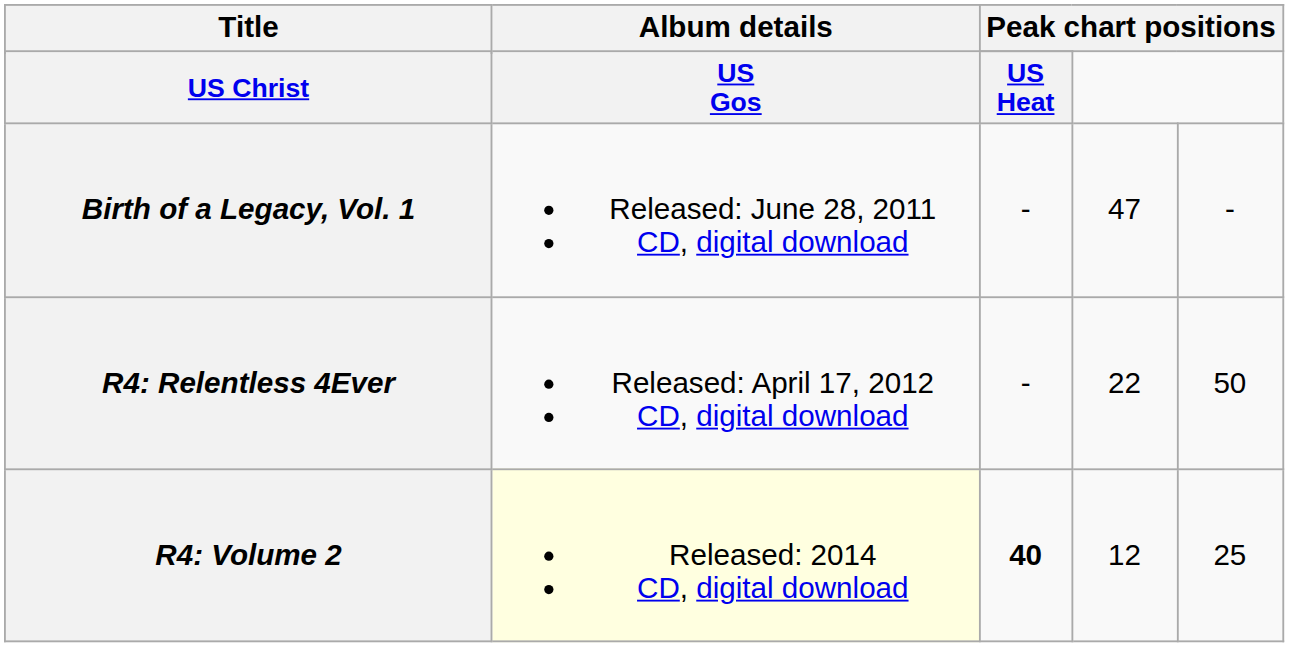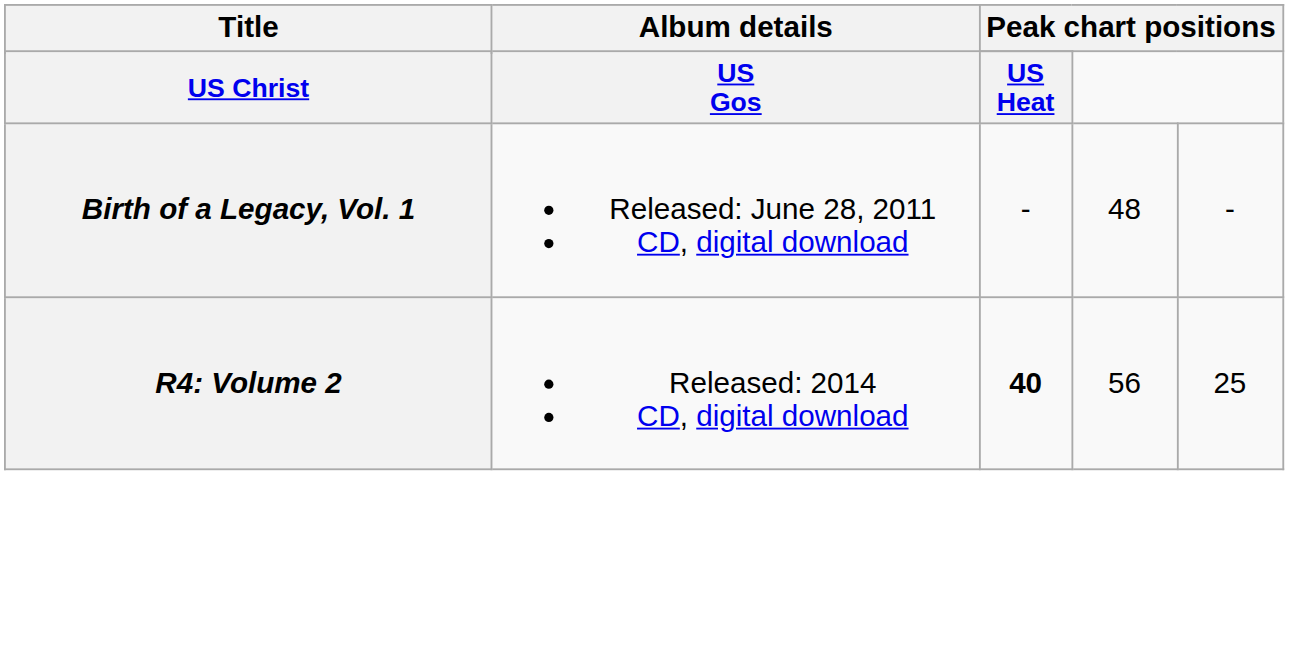 <table class="wikitable plainrowheaders" style="text-align:center;">
 <tr>
 <th scope="col" rowspan="2" style="width:16em;">Title</th>
 <th scope="col" rowspan="2" style="width:16em;">Album details</th>
 <th scope="col" colspan="3">Peak chart positions</th>
 </tr>
 <tr>
 </tr>
 <tr>
 <th style="width:3em; font-size:90%"><a href='#'>US Christ</a></th>
 <th style="width:3em; font-size:90%"><a href='#'>US<br>Gos</a></th>
 <th style="width:3em; font-size:90%"><a href='#'>US Heat</a></th>
 </tr>
 <tr>
 <th scope="row"><em>Birth of a Legacy, Vol. 1</em></th>
 <td><br><ul><li>Released: June 28, 2011</li><li><a href='#'>CD</a>, <a href='#'>digital download</a></li></ul></td>
 <td>-</td>
-<td>47</td>
+<td>48</td>
 <td>-</td>
 </tr>
 <tr>
-<th scope="row"><em>R4: Relentless 4Ever</em></th>
-<td><br><ul><li>Released: April 17, 2012</li><li><a href='#'>CD</a>, <a href='#'>digital download</a></li></ul></td>
-<td>-</td>
-<td>22</td>
-<td>50</td>
-</tr>
-<tr>
 <th scope="row"><em>R4: Volume 2</em></th>
-<td style="background: lightyellow;"><br><ul><li>Released: 2014</li><li><a href='#'>CD</a>, <a href='#'>digital download</a></li></ul></td>
+<td><br><ul><li>Released: 2014</li><li><a href='#'>CD</a>, <a href='#'>digital download</a></li></ul></td>
 <td><strong>40</strong></td>
-<td>12</td>
+<td>56</td>
 <td>25</td>
 </tr>
 </table>
